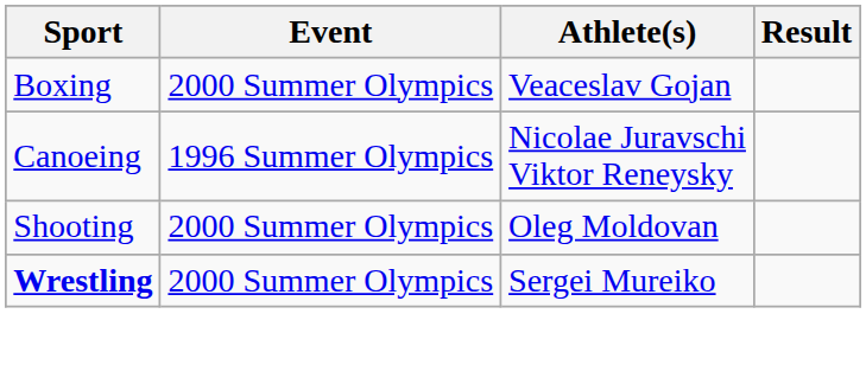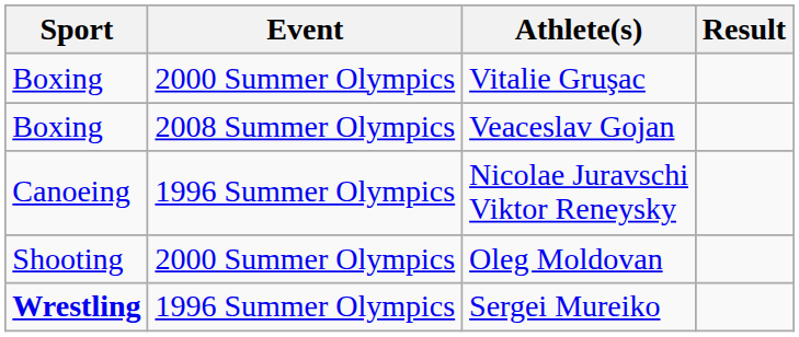 <table border="1" class="wikitable">
 <tr>
 <th>Sport</th>
 <th>Event</th>
 <th>Athlete(s)</th>
 <th>Result</th>
 </tr>
 <tr>
 <td><a href='#'>Boxing</a></td>
 <td><a href='#'>2000 Summer Olympics</a></td>
+<td><a href='#'>Vitalie Gruşac</a></td>
+<td align="center"></td>
+</tr>
+<tr>
+<td><a href='#'>Boxing</a></td>
+<td><a href='#'>2008 Summer Olympics</a></td>
 <td><a href='#'>Veaceslav Gojan</a></td>
 <td align="center"></td>
 </tr>
 <tr>
 <td><a href='#'>Canoeing</a></td>
 <td><a href='#'>1996 Summer Olympics</a></td>
 <td><a href='#'>Nicolae Juravschi</a><br><a href='#'>Viktor Reneysky</a></td>
 <td align="center"></td>
 </tr>
 <tr>
 <td><a href='#'>Shooting</a></td>
 <td><a href='#'>2000 Summer Olympics</a></td>
 <td><a href='#'>Oleg Moldovan</a></td>
 <td align="center"></td>
 </tr>
 <tr>
 <td><strong><a href='#'>Wrestling</a></strong></td>
-<td><a href='#'>2000 Summer Olympics</a></td>
+<td><a href='#'>1996 Summer Olympics</a></td>
 <td><a href='#'>Sergei Mureiko</a></td>
 <td align="center"></td>
 </tr>
 </table>
